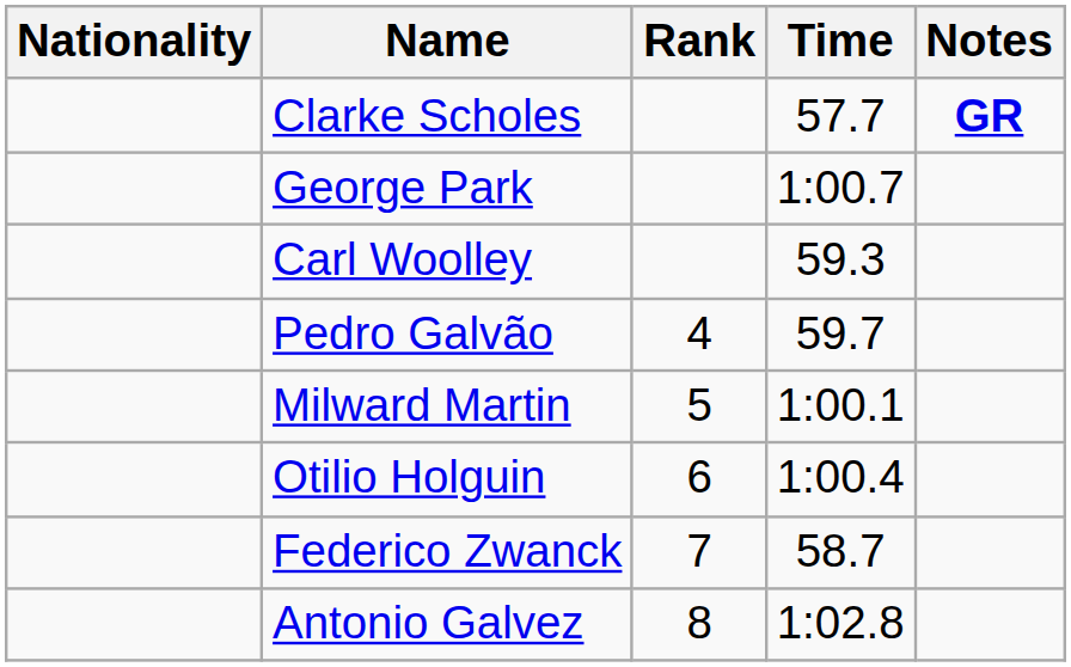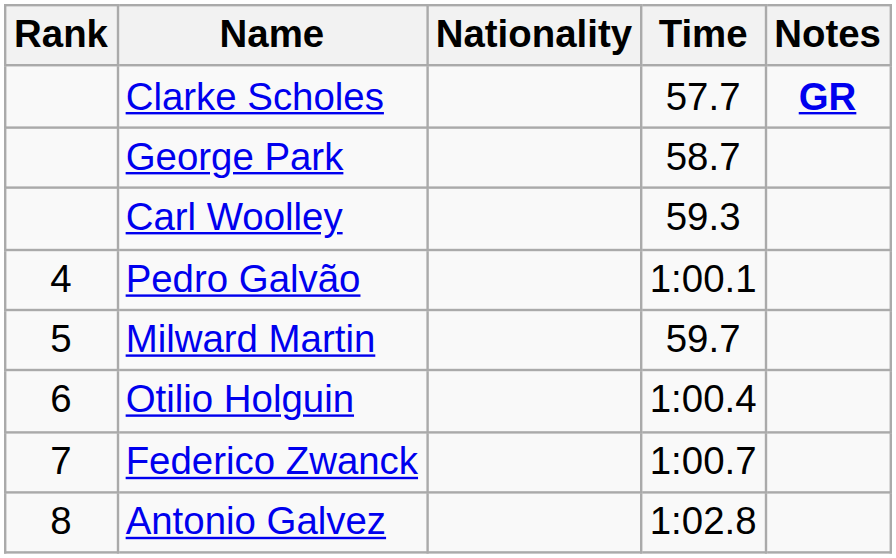 <table class="wikitable sortable" style="text-align:center">
 <tr>
+<th>Rank</th>
+<th>Name</th>
 <th>Nationality</th>
-<th>Name</th>
-<th>Rank</th>
 <th>Time</th>
 <th>Notes</th>
 </tr>
 <tr>
+<td></td>
+<td align=left><a href='#'>Clarke Scholes</a></td>
 <td align=left></td>
-<td align=left><a href='#'>Clarke Scholes</a></td>
-<td></td>
 <td>57.7</td>
 <td><strong><a href='#'>GR</a></strong></td>
 </tr>
 <tr>
+<td></td>
+<td align=left><a href='#'>George Park</a></td>
 <td align=left></td>
-<td align=left><a href='#'>George Park</a></td>
+<td>58.7</td>
 <td></td>
+</tr>
+<tr>
+<td></td>
+<td align=left><a href='#'>Carl Woolley</a></td>
+<td align=left></td>
+<td>59.3</td>
+<td></td>
+</tr>
+<tr>
+<td>4</td>
+<td align=left><a href='#'>Pedro Galvão</a></td>
+<td align=left></td>
+<td>1:00.1</td>
+<td></td>
+</tr>
+<tr>
+<td>5</td>
+<td align=left><a href='#'>Milward Martin</a></td>
+<td align=left></td>
+<td>59.7</td>
+<td></td>
+</tr>
+<tr>
+<td>6</td>
+<td align=left><a href='#'>Otilio Holguin</a></td>
+<td align=left></td>
+<td>1:00.4</td>
+<td></td>
+</tr>
+<tr>
+<td>7</td>
+<td align=left><a href='#'>Federico Zwanck</a></td>
+<td align=left></td>
 <td>1:00.7</td>
 <td></td>
 </tr>
 <tr>
+<td>8</td>
+<td align=left><a href='#'>Antonio Galvez</a></td>
 <td align=left></td>
-<td align=left><a href='#'>Carl Woolley</a></td>
-<td></td>
-<td>59.3</td>
-<td></td>
-</tr>
-<tr>
-<td align=left></td>
-<td align=left><a href='#'>Pedro Galvão</a></td>
-<td>4</td>
-<td>59.7</td>
-<td></td>
-</tr>
-<tr>
-<td align=left></td>
-<td align=left><a href='#'>Milward Martin</a></td>
-<td>5</td>
-<td>1:00.1</td>
-<td></td>
-</tr>
-<tr>
-<td align=left></td>
-<td align=left><a href='#'>Otilio Holguin</a></td>
-<td>6</td>
-<td>1:00.4</td>
-<td></td>
-</tr>
-<tr>
-<td align=left></td>
-<td align=left><a href='#'>Federico Zwanck</a></td>
-<td>7</td>
-<td>58.7</td>
-<td></td>
-</tr>
-<tr>
-<td align=left></td>
-<td align=left><a href='#'>Antonio Galvez</a></td>
-<td>8</td>
 <td>1:02.8</td>
 <td></td>
 </tr>
 </table>
